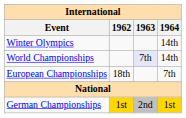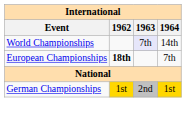 <table class="wikitable" style="text-align:center">
 <tr>
 <th style="background-color: #ffdead; " colspan=4 align=center>International</th>
 </tr>
 <tr>
 <th>Event</th>
 <th>1962</th>
 <th>1963</th>
 <th>1964</th>
 </tr>
 <tr>
-<td align=left><a href='#'>Winter Olympics</a></td>
-<td></td>
-<td></td>
-<td>14th</td>
-</tr>
-<tr>
 <td align=left><a href='#'>World Championships</a></td>
 <td></td>
 <td style="background: lavender;">7th</td>
 <td>14th</td>
 </tr>
 <tr>
 <td align=left><a href='#'>European Championships</a></td>
-<td>18th</td>
+<td><strong>18th</strong></td>
 <td></td>
 <td>7th</td>
 </tr>
 <tr>
 <th style="background-color: #ffdead; " colspan=4 align=center>National</th>
 </tr>
 <tr>
 <td align=left><a href='#'>German Championships</a></td>
 <td bgcolor=gold>1st</td>
 <td bgcolor=silver>2nd</td>
 <td bgcolor=gold>1st</td>
 </tr>
 </table>
